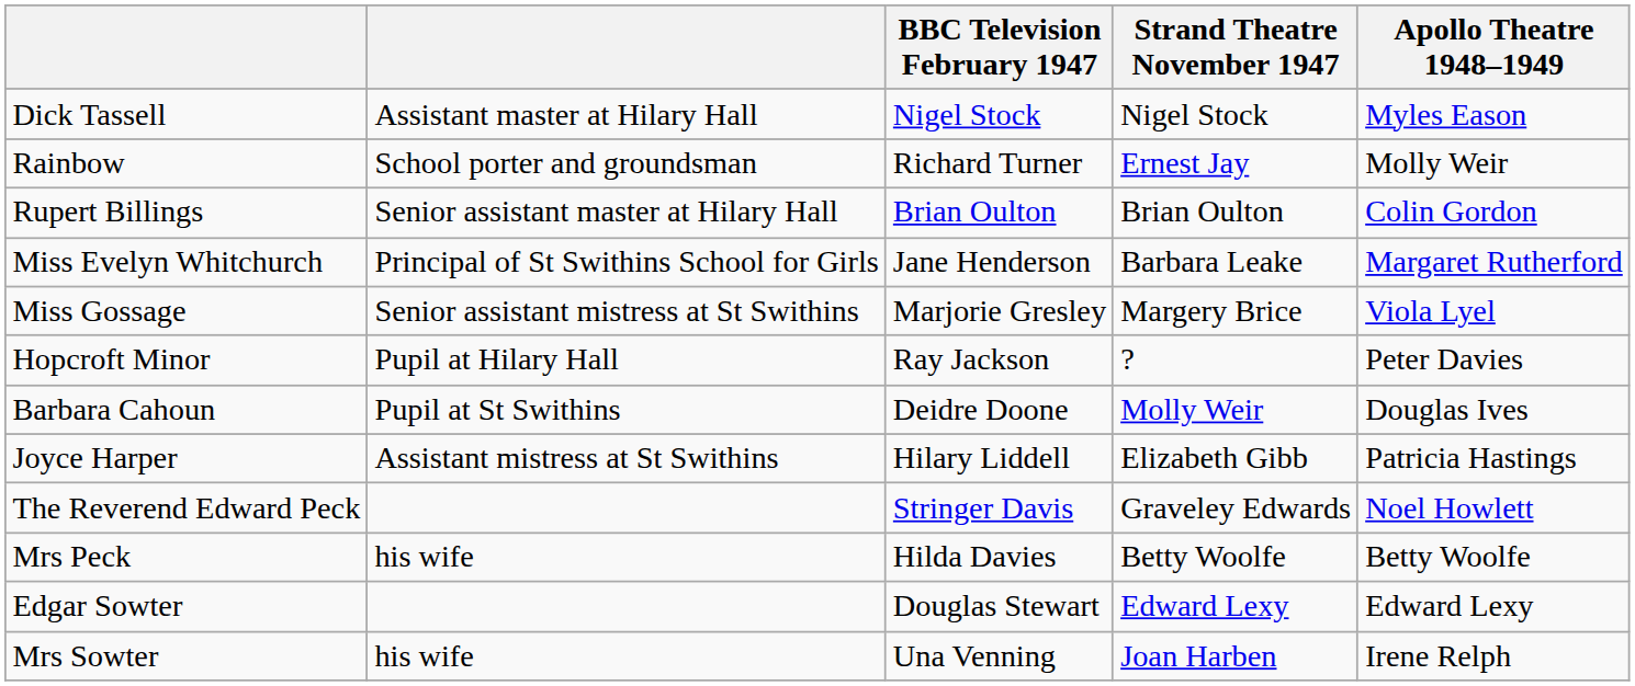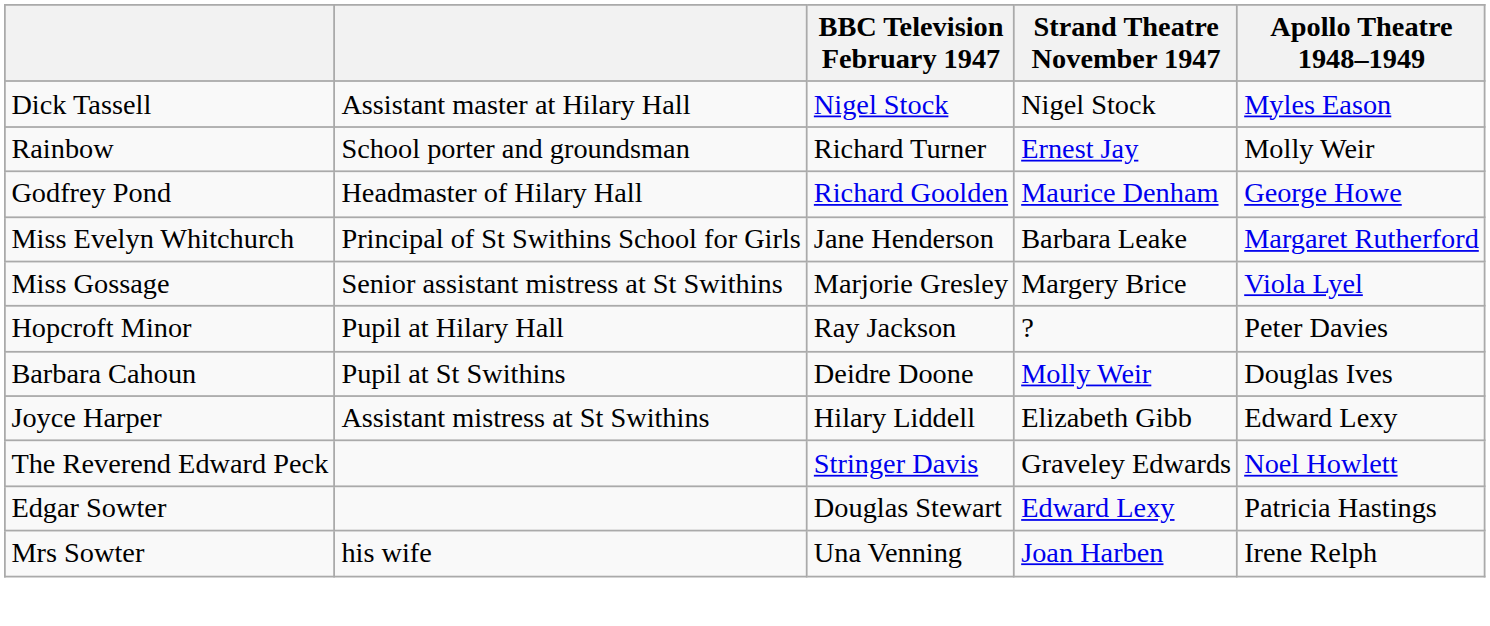 <table class="wikitable plainrowheaders" style="text-align: left; margin-right: 0;">
 <tr>
 <th scope="col"></th>
 <th scope="col"></th>
 <th scope="col">BBC Television<br>February 1947</th>
 <th scope="col">Strand Theatre<br>November 1947</th>
 <th scope="col">Apollo Theatre<br>1948–1949</th>
 </tr>
 <tr>
 <td>Dick Tassell</td>
 <td>Assistant master at Hilary Hall</td>
 <td><a href='#'>Nigel Stock</a></td>
 <td>Nigel Stock</td>
 <td><a href='#'>Myles Eason</a></td>
 </tr>
 <tr>
 <td>Rainbow</td>
 <td>School porter and groundsman</td>
 <td>Richard Turner</td>
 <td><a href='#'>Ernest Jay</a></td>
 <td>Molly Weir</td>
 </tr>
 <tr>
-<td>Rupert Billings</td>
-<td>Senior assistant master at Hilary Hall</td>
-<td><a href='#'>Brian Oulton</a></td>
-<td>Brian Oulton</td>
-<td><a href='#'>Colin Gordon</a></td>
+<td>Godfrey Pond</td>
+<td>Headmaster of Hilary Hall</td>
+<td><a href='#'>Richard Goolden</a></td>
+<td><a href='#'>Maurice Denham</a></td>
+<td><a href='#'>George Howe</a></td>
 </tr>
 <tr>
 <td>Miss Evelyn Whitchurch</td>
 <td>Principal of St Swithins School for Girls</td>
 <td>Jane Henderson</td>
 <td>Barbara Leake</td>
 <td><a href='#'>Margaret Rutherford</a></td>
 </tr>
 <tr>
 <td>Miss Gossage</td>
 <td>Senior assistant mistress at St Swithins</td>
 <td>Marjorie Gresley</td>
 <td>Margery Brice</td>
 <td><a href='#'>Viola Lyel</a></td>
 </tr>
 <tr>
 <td>Hopcroft Minor</td>
 <td>Pupil at Hilary Hall</td>
 <td>Ray Jackson</td>
 <td>?</td>
 <td>Peter Davies</td>
 </tr>
 <tr>
 <td>Barbara Cahoun</td>
 <td>Pupil at St Swithins</td>
 <td>Deidre Doone</td>
 <td><a href='#'>Molly Weir</a></td>
 <td>Douglas Ives</td>
 </tr>
 <tr>
 <td>Joyce Harper</td>
 <td>Assistant mistress at St Swithins</td>
 <td>Hilary Liddell</td>
 <td>Elizabeth Gibb</td>
-<td>Patricia Hastings</td>
+<td>Edward Lexy</td>
 </tr>
 <tr>
 <td>The Reverend Edward Peck</td>
 <td></td>
 <td><a href='#'>Stringer Davis</a></td>
 <td>Graveley Edwards</td>
 <td><a href='#'>Noel Howlett</a></td>
 </tr>
 <tr>
-<td>Mrs Peck</td>
-<td>his wife</td>
-<td>Hilda Davies</td>
-<td>Betty Woolfe</td>
-<td>Betty Woolfe</td>
-</tr>
-<tr>
 <td>Edgar Sowter</td>
 <td></td>
 <td>Douglas Stewart</td>
 <td><a href='#'>Edward Lexy</a></td>
-<td>Edward Lexy</td>
+<td>Patricia Hastings</td>
 </tr>
 <tr>
 <td>Mrs Sowter</td>
 <td>his wife</td>
 <td>Una Venning</td>
 <td><a href='#'>Joan Harben</a></td>
 <td>Irene Relph</td>
 </tr>
 </table>
